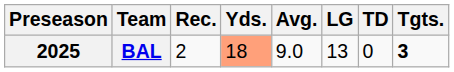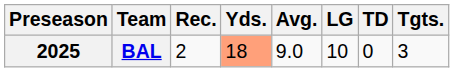 <table class="wikitable">
 <tr>
 <th>Preseason</th>
 <th>Team</th>
 <th>Rec.</th>
 <th>Yds.</th>
 <th>Avg.</th>
 <th>LG</th>
 <th>TD</th>
 <th>Tgts.</th>
 </tr>
 <tr>
 <th>2025</th>
 <th><a href='#'>BAL</a></th>
 <td>2</td>
 <td style="background: lightsalmon;">18</td>
 <td>9.0</td>
-<td>13</td>
+<td>10</td>
 <td>0</td>
-<td><strong>3</strong></td>
+<td>3</td>
 </tr>
 </table>
